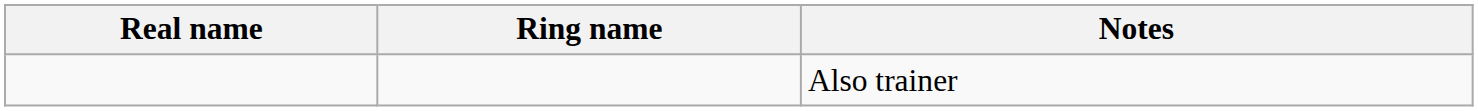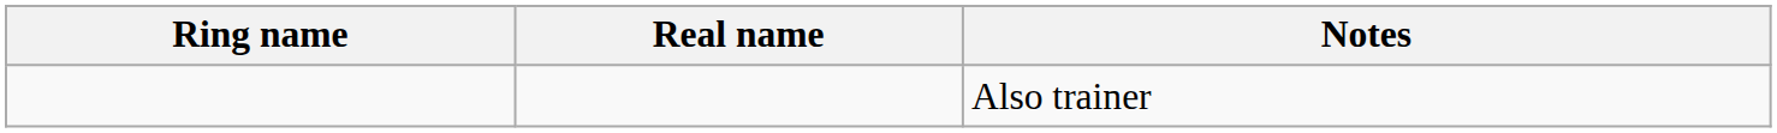 <table class="wikitable sortable" align="left center" style="width:59%;">
 <tr>
+<th style="width:17%;">Ring name</th>
 <th style="width:15%;">Real name</th>
-<th style="width:17%;">Ring name</th>
 <th style="width:27%;">Notes</th>
 </tr>
 <tr>
 <td></td>
 <td></td>
 <td>Also trainer</td>
 </tr>
 </table>
